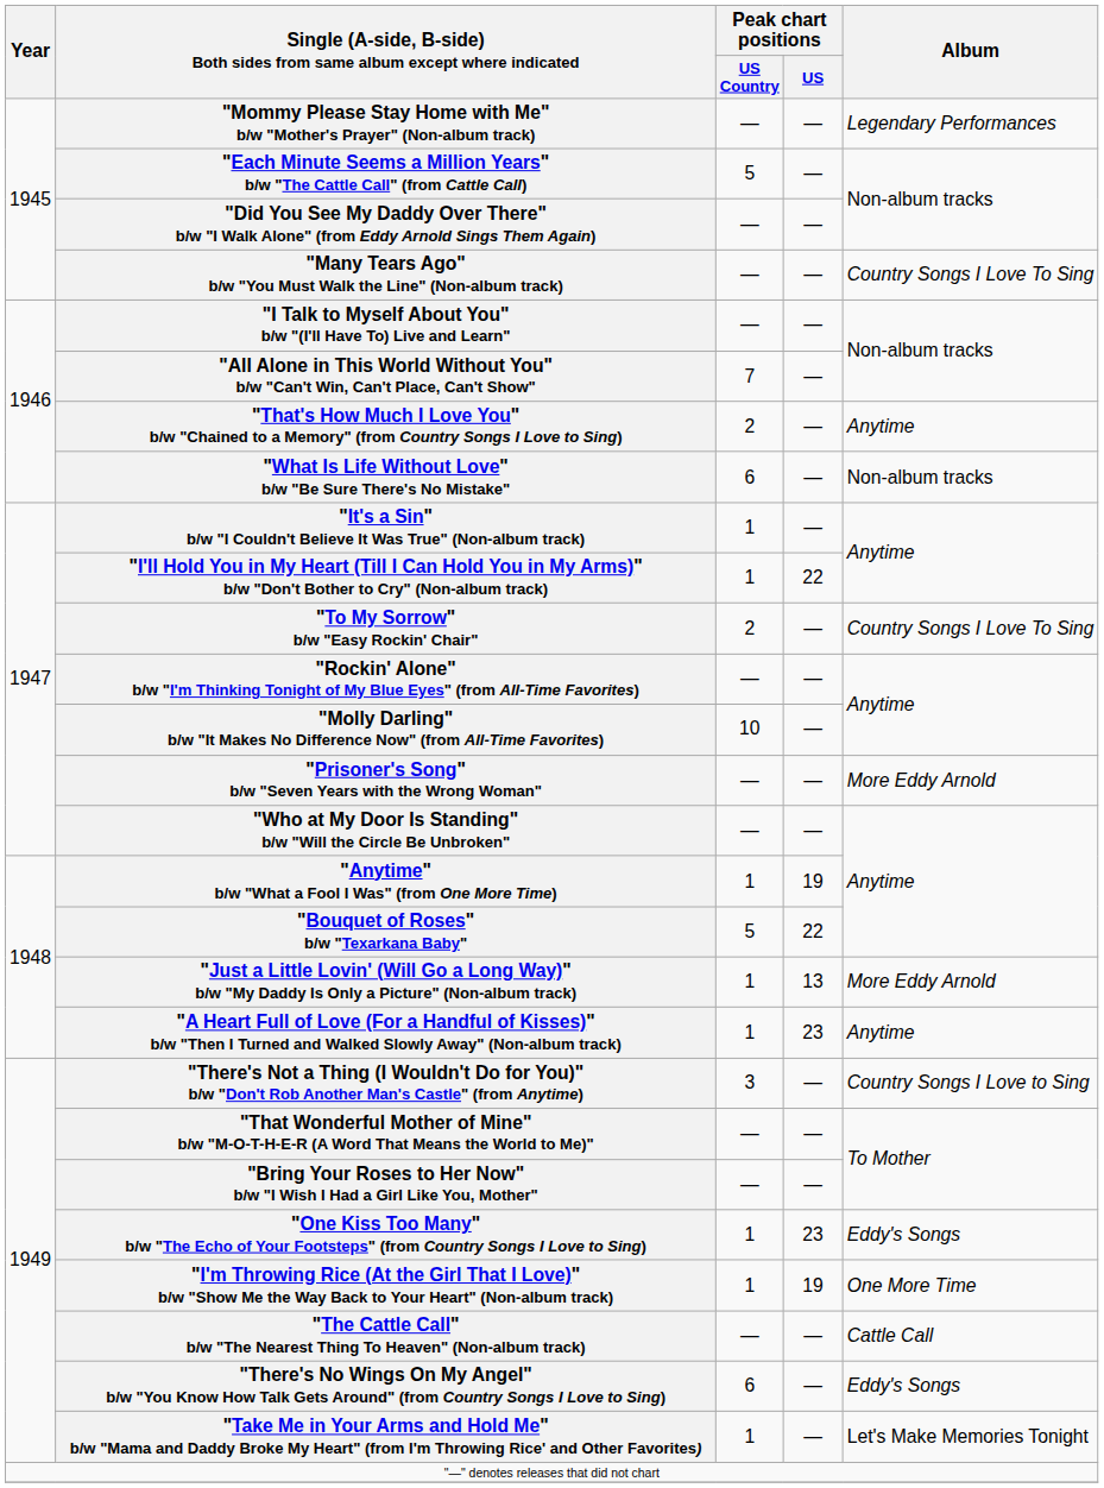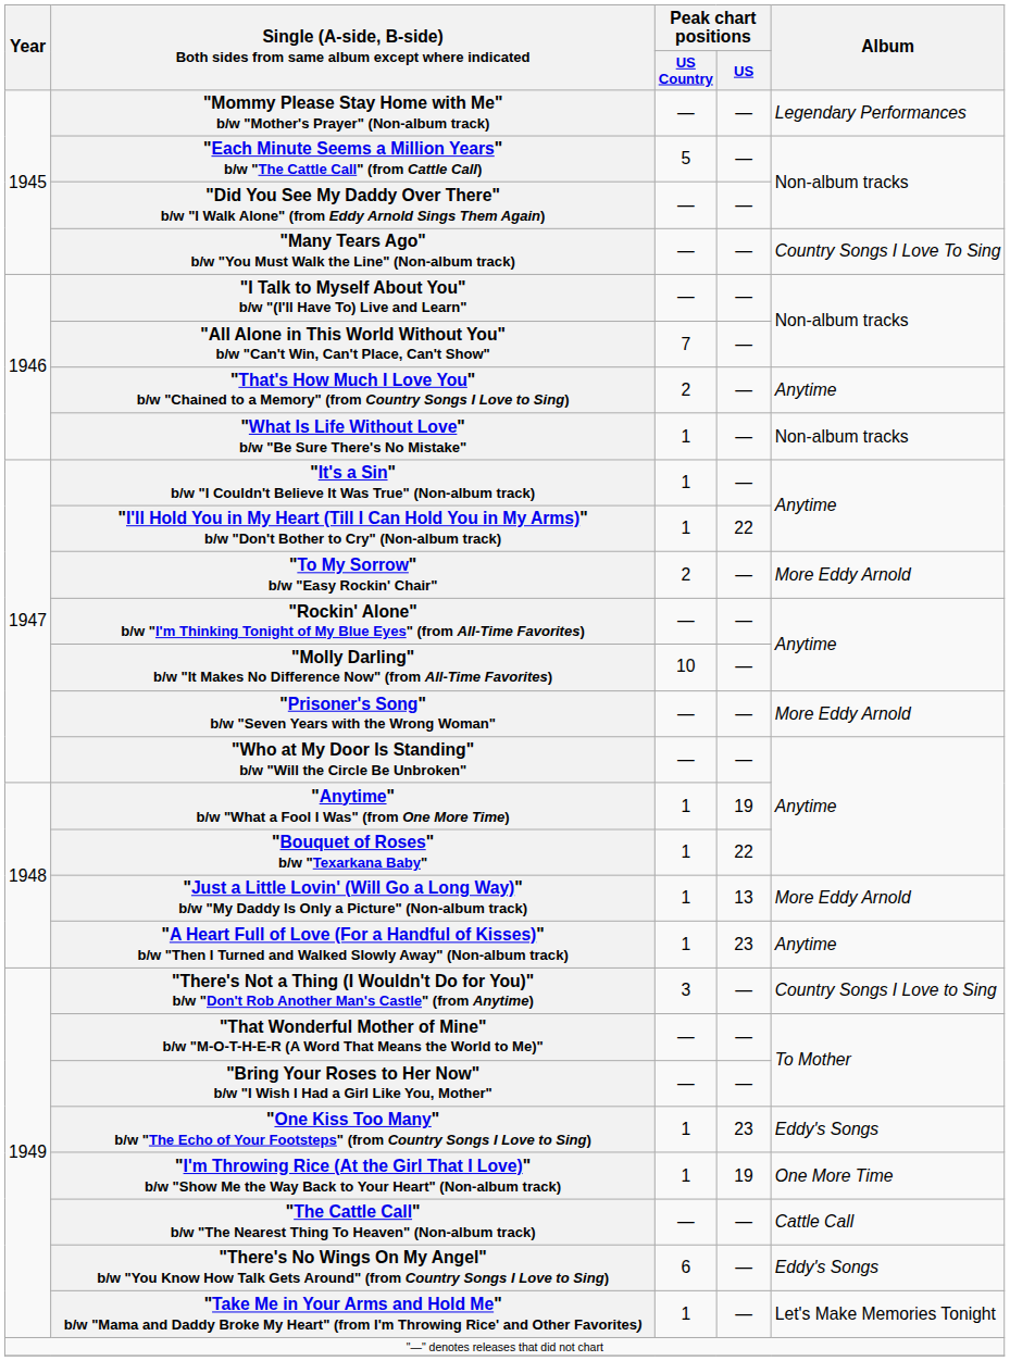 <table class="wikitable plainrowheaders" style="text-align:center;">
 <tr>
 <th rowspan="2">Year</th>
 <th rowspan="2" style="width:35em;">Single (A-side, B-side)<br><small>Both sides from same album except where indicated</small></th>
 <th colspan="2">Peak chart<br>positions</th>
 <th rowspan="2">Album</th>
 </tr>
 <tr style="font-size:smaller;">
 <th width="45"><a href='#'>US Country</a><br></th>
 <th width="45"><a href='#'>US</a><br></th>
 </tr>
 <tr>
 <td rowspan="4">1945</td>
 <th scope="row">"Mommy Please Stay Home with Me"<br><small>b/w "Mother's Prayer" (Non-album track)</small></th>
 <td>—</td>
 <td>—</td>
 <td align="left"><em>Legendary Performances</em></td>
 </tr>
 <tr>
 <th scope="row">"<a href='#'>Each Minute Seems a Million Years</a>"<br><small>b/w "<a href='#'>The Cattle Call</a>" (from <em>Cattle Call</em>)</small></th>
 <td>5</td>
 <td>—</td>
 <td align="left" rowspan="2">Non-album tracks</td>
 </tr>
 <tr>
 <th scope="row">"Did You See My Daddy Over There"<br><small>b/w "I Walk Alone" (from <em>Eddy Arnold Sings Them Again</em>)</small></th>
 <td>—</td>
 <td>—</td>
 </tr>
 <tr>
 <th scope="row">"Many Tears Ago"<br><small>b/w "You Must Walk the Line" (Non-album track)</small></th>
 <td>—</td>
 <td>—</td>
 <td align="left"><em>Country Songs I Love To Sing</em></td>
 </tr>
 <tr>
 <td rowspan="4">1946</td>
 <th scope="row">"I Talk to Myself About You"<br><small>b/w "(I'll Have To) Live and Learn"</small></th>
 <td>—</td>
 <td>—</td>
 <td align="left" rowspan="2">Non-album tracks</td>
 </tr>
 <tr>
 <th scope="row">"All Alone in This World Without You"<br><small>b/w "Can't Win, Can't Place, Can't Show"</small></th>
 <td>7</td>
 <td>—</td>
 </tr>
 <tr>
 <th scope="row">"<a href='#'>That's How Much I Love You</a>"<br><small>b/w "Chained to a Memory" (from <em>Country Songs I Love to Sing</em>)</small></th>
 <td>2</td>
 <td>—</td>
 <td align="left"><em>Anytime</em></td>
 </tr>
 <tr>
 <th scope="row">"<a href='#'>What Is Life Without Love</a>"<br><small>b/w "Be Sure There's No Mistake" </small></th>
-<td>6</td>
+<td>1</td>
 <td>—</td>
 <td align="left">Non-album tracks</td>
 </tr>
 <tr>
 <td rowspan="7">1947</td>
 <th scope="row">"<a href='#'>It's a Sin</a>"<br><small>b/w "I Couldn't Believe It Was True" (Non-album track)</small></th>
 <td>1</td>
 <td>—</td>
 <td align="left" rowspan="2"><em>Anytime</em></td>
 </tr>
 <tr>
 <th scope="row">"<a href='#'>I'll Hold You in My Heart (Till I Can Hold You in My Arms)</a>"<br><small>b/w "Don't Bother to Cry" (Non-album track)</small></th>
 <td>1</td>
 <td>22</td>
 </tr>
 <tr>
 <th scope="row">"<a href='#'>To My Sorrow</a>"<br><small>b/w "Easy Rockin' Chair"</small></th>
 <td>2</td>
 <td>—</td>
-<td align="left"><em>Country Songs I Love To Sing</em></td>
+<td align="left"><em>More Eddy Arnold</em></td>
 </tr>
 <tr>
 <th scope="row">"Rockin' Alone"<br><small>b/w "<a href='#'>I'm Thinking Tonight of My Blue Eyes</a>" (from <em>All-Time Favorites</em>)</small></th>
 <td>—</td>
 <td>—</td>
 <td align="left" rowspan="2"><em>Anytime</em></td>
 </tr>
 <tr>
 <th scope="row">"Molly Darling"<br><small>b/w "It Makes No Difference Now" (from <em>All-Time Favorites</em>)</small></th>
 <td>10</td>
 <td>—</td>
 </tr>
 <tr>
 <th scope="row">"<a href='#'>Prisoner's Song</a>"<br><small>b/w "Seven Years with the Wrong Woman"</small></th>
 <td>—</td>
 <td>—</td>
 <td align="left"><em>More Eddy Arnold</em></td>
 </tr>
 <tr>
 <th scope="row">"Who at My Door Is Standing"<br><small>b/w "Will the Circle Be Unbroken"</small></th>
 <td>—</td>
 <td>—</td>
 <td align="left" rowspan="3"><em>Anytime</em></td>
 </tr>
 <tr>
 <td rowspan="4">1948</td>
 <th scope="row">"<a href='#'>Anytime</a>"<br><small>b/w "What a Fool I Was" (from <em>One More Time</em>)</small></th>
 <td>1</td>
 <td>19</td>
 </tr>
 <tr>
 <th scope="row">"<a href='#'>Bouquet of Roses</a>"<br><small>b/w "<a href='#'>Texarkana Baby</a>"</small></th>
-<td>5</td>
+<td>1</td>
 <td>22</td>
 </tr>
 <tr>
 <th scope="row">"<a href='#'>Just a Little Lovin' (Will Go a Long Way)</a>"<br><small>b/w "My Daddy Is Only a Picture" (Non-album track)</small></th>
 <td>1</td>
 <td>13</td>
 <td align="left"><em>More Eddy Arnold</em></td>
 </tr>
 <tr>
 <th scope="row">"<a href='#'>A Heart Full of Love (For a Handful of Kisses)</a>"<br><small>b/w "Then I Turned and Walked Slowly Away" (Non-album track)</small></th>
 <td>1</td>
 <td>23</td>
 <td align="left"><em>Anytime</em></td>
 </tr>
 <tr>
 <td rowspan="8">1949</td>
 <th scope="row">"There's Not a Thing (I Wouldn't Do for You)"<br><small>b/w "<a href='#'>Don't Rob Another Man's Castle</a>" (from <em>Anytime</em>)</small></th>
 <td>3</td>
 <td>—</td>
 <td align="left"><em>Country Songs I Love to Sing</em></td>
 </tr>
 <tr>
 <th scope="row">"That Wonderful Mother of Mine"<br><small>b/w "M-O-T-H-E-R (A Word That Means the World to Me)"</small></th>
 <td>—</td>
 <td>—</td>
 <td align="left" rowspan="2"><em>To Mother</em></td>
 </tr>
 <tr>
 <th scope="row">"Bring Your Roses to Her Now"<br><small>b/w "I Wish I Had a Girl Like You, Mother"</small></th>
 <td>—</td>
 <td>—</td>
 </tr>
 <tr>
 <th scope="row">"<a href='#'>One Kiss Too Many</a>"<br><small>b/w "<a href='#'>The Echo of Your Footsteps</a>" (from <em>Country Songs I Love to Sing</em>)</small></th>
 <td>1</td>
 <td>23</td>
 <td align="left"><em>Eddy's Songs</em></td>
 </tr>
 <tr>
 <th scope="row">"<a href='#'>I'm Throwing Rice (At the Girl That I Love)</a>"<br><small>b/w "Show Me the Way Back to Your Heart" (Non-album track)</small></th>
 <td>1</td>
 <td>19</td>
 <td align="left"><em>One More Time</em></td>
 </tr>
 <tr>
 <th scope="row">"<a href='#'>The Cattle Call</a>"<br><small>b/w "The Nearest Thing To Heaven" (Non-album track)</small></th>
 <td>—</td>
 <td>—</td>
 <td align="left"><em>Cattle Call</em></td>
 </tr>
 <tr>
 <th scope="row">"There's No Wings On My Angel"<br><small>b/w "You Know How Talk Gets Around" (from <em>Country Songs I Love to Sing</em>)</small></th>
 <td>6</td>
 <td>—</td>
 <td align="left"><em>Eddy's Songs</em></td>
 </tr>
 <tr>
 <th scope="row">"<a href='#'>Take Me in Your Arms and Hold Me</a>"<br><small>b/w "Mama and Daddy Broke My Heart" (from <strong>I'm Throwing Rice' and Other Favorites<em>)</small></th>
 <td>1</td>
 <td>—</td>
 <td align="left"></em>Let's Make Memories Tonight<em></td>
 </tr>
 <tr>
 <td colspan="5" style="font-size:8pt">"—" denotes releases that did not chart</td>
 </tr>
 <tr>
 </tr>
 </table>
